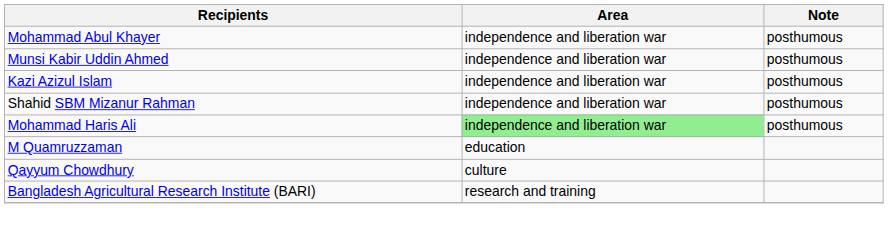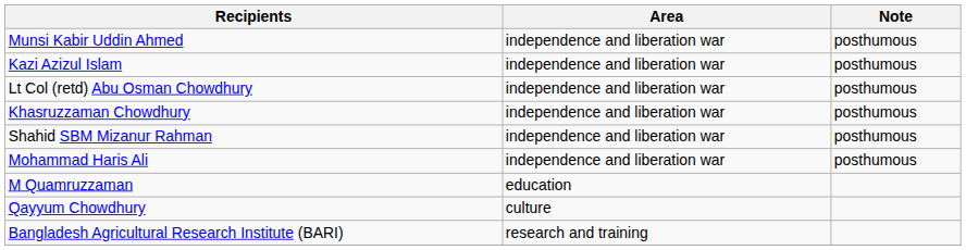 <table class="wikitable" style="width:80%;">
 <tr>
 <th>Recipients</th>
 <th>Area</th>
 <th>Note</th>
-</tr>
-<tr>
-<td><a href='#'>Mohammad Abul Khayer</a></td>
-<td>independence and liberation war</td>
-<td>posthumous</td>
 </tr>
 <tr>
 <td><a href='#'>Munsi Kabir Uddin Ahmed</a></td>
 <td>independence and liberation war</td>
 <td>posthumous</td>
 </tr>
 <tr>
 <td><a href='#'>Kazi Azizul Islam</a></td>
 <td>independence and liberation war</td>
 <td>posthumous</td>
 </tr>
 <tr>
+<td>Lt Col (retd) <a href='#'>Abu Osman Chowdhury</a></td>
+<td>independence and liberation war</td>
+<td>posthumous</td>
+</tr>
+<tr>
+<td><a href='#'>Khasruzzaman Chowdhury</a></td>
+<td>independence and liberation war</td>
+<td>posthumous</td>
+</tr>
+<tr>
 <td>Shahid <a href='#'>SBM Mizanur Rahman</a></td>
 <td>independence and liberation war</td>
 <td>posthumous</td>
 </tr>
 <tr>
 <td><a href='#'>Mohammad Haris Ali</a></td>
-<td style="background: lightgreen;">independence and liberation war</td>
+<td>independence and liberation war</td>
 <td>posthumous</td>
 </tr>
 <tr>
 <td><a href='#'>M Quamruzzaman</a></td>
 <td>education</td>
 <td></td>
 </tr>
 <tr>
 <td><a href='#'>Qayyum Chowdhury</a></td>
 <td>culture</td>
 <td></td>
 </tr>
 <tr>
 <td><a href='#'>Bangladesh Agricultural Research Institute</a> (BARI)</td>
 <td>research and training</td>
 <td></td>
 </tr>
 <tr>
 </tr>
 </table>
